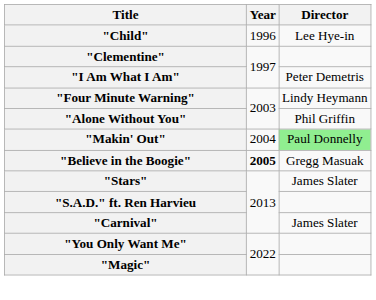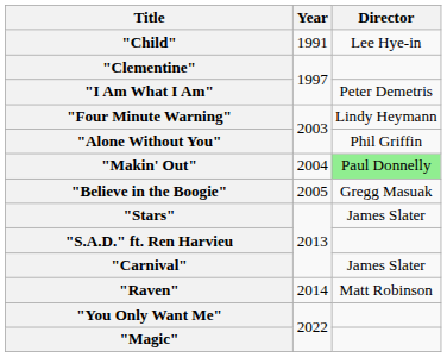 <table class="wikitable plainrowheaders" style="text-align:center;">
 <tr>
 <th scope="col" style="width:18em;">Title</th>
 <th scope="col" style="width:1em;">Year</th>
 <th scope="col">Director</th>
 </tr>
 <tr>
 <th scope="row">"Child"</th>
-<td>1996</td>
+<td>1991</td>
 <td>Lee Hye-in</td>
 </tr>
 <tr>
 <th scope="row">"Clementine"</th>
 <td rowspan="2">1997</td>
 <td></td>
 </tr>
 <tr>
 <th scope="row">"I Am What I Am"</th>
 <td>Peter Demetris</td>
 </tr>
 <tr>
 <th scope="row">"Four Minute Warning"</th>
 <td rowspan="2">2003</td>
 <td>Lindy Heymann</td>
 </tr>
 <tr>
 <th scope="row">"Alone Without You"</th>
 <td>Phil Griffin</td>
 </tr>
 <tr>
 <th scope="row">"Makin' Out"</th>
 <td>2004</td>
 <td style="background: lightgreen;">Paul Donnelly</td>
 </tr>
 <tr>
 <th scope="row">"Believe in the Boogie"</th>
-<td><strong>2005</strong></td>
+<td>2005</td>
 <td>Gregg Masuak</td>
 </tr>
 <tr>
 <th scope="row">"Stars"</th>
 <td rowspan="3">2013</td>
 <td rowspan="1">James Slater</td>
 </tr>
 <tr>
 <th scope="row">"S.A.D." ft. Ren Harvieu</th>
 </tr>
 <tr>
 <th scope="row">"Carnival"</th>
 <td rowspan="1">James Slater</td>
 </tr>
 <tr>
+<th scope="row">"Raven"</th>
+<td>2014</td>
+<td>Matt Robinson</td>
+</tr>
+<tr>
 <th scope="row">"You Only Want Me"</th>
 <td rowspan="2">2022</td>
 </tr>
 <tr>
 <th scope="row">"Magic"</th>
 <td></td>
 </tr>
 </table>
